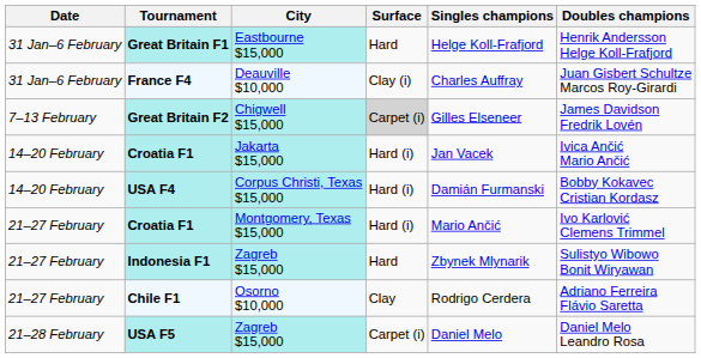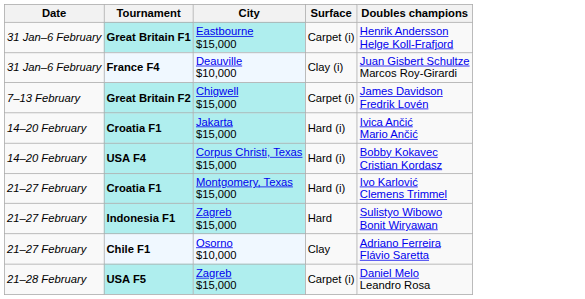 <table class="sortable wikitable" style="font-size:90%">
 <tr>
 <th>Date</th>
 <th>Tournament</th>
 <th>City</th>
 <th>Surface</th>
-<th>Singles champions</th>
 <th>Doubles champions</th>
 </tr>
 <tr>
 <td><em>31 Jan–6 February</em></td>
 <td style="background:#afeeee;"><strong>Great Britain F1</strong></td>
 <td style="background:#afeeee;"><a href='#'>Eastbourne</a> <br>$15,000</td>
-<td>Hard</td>
-<td> <a href='#'>Helge Koll-Frafjord</a></td>
+<td>Carpet (i)</td>
 <td> <a href='#'>Henrik Andersson</a> <br>  <a href='#'>Helge Koll-Frafjord</a></td>
 </tr>
 <tr>
 <td><em>31 Jan–6 February</em></td>
 <td style="background:#f0f8ff;"><strong>France F4</strong></td>
 <td style="background:#f0f8ff;"><a href='#'>Deauville</a> <br>$10,000</td>
 <td>Clay (i)</td>
-<td> <a href='#'>Charles Auffray</a></td>
 <td> <a href='#'>Juan Gisbert Schultze</a> <br>  Marcos Roy-Girardi</td>
 </tr>
 <tr>
 <td><em>7–13 February</em></td>
 <td style="background:#afeeee;"><strong>Great Britain F2</strong></td>
 <td style="background:#afeeee;"><a href='#'>Chigwell</a> <br>$15,000</td>
-<td style="background: lightgrey;">Carpet (i)</td>
-<td> <a href='#'>Gilles Elseneer</a></td>
+<td>Carpet (i)</td>
 <td> <a href='#'>James Davidson</a><br>  <a href='#'>Fredrik Lovén</a></td>
 </tr>
 <tr>
 <td><em>14–20 February</em></td>
 <td style="background:#afeeee;"><strong>Croatia F1</strong></td>
 <td style="background:#afeeee;"><a href='#'>Jakarta</a> <br>$15,000</td>
 <td>Hard (i)</td>
-<td> <a href='#'>Jan Vacek</a></td>
 <td> <a href='#'>Ivica Ančić</a> <br>  <a href='#'>Mario Ančić</a></td>
 </tr>
 <tr>
 <td><em>14–20 February</em></td>
 <td style="background:#afeeee;"><strong>USA F4</strong></td>
 <td style="background:#afeeee;"><a href='#'>Corpus Christi, Texas</a> <br>$15,000</td>
 <td>Hard (i)</td>
-<td> <a href='#'>Damián Furmanski</a></td>
 <td> <a href='#'>Bobby Kokavec</a> <br>  <a href='#'>Cristian Kordasz</a></td>
 </tr>
 <tr>
 <td><em>21–27 February</em></td>
 <td style="background:#afeeee;"><strong>Croatia F1</strong></td>
 <td style="background:#afeeee;"><a href='#'>Montgomery, Texas</a> <br>$15,000</td>
 <td>Hard (i)</td>
-<td> <a href='#'>Mario Ančić</a></td>
 <td> <a href='#'>Ivo Karlović</a> <br>  <a href='#'>Clemens Trimmel</a></td>
 </tr>
 <tr>
 <td><em>21–27 February</em></td>
 <td style="background:#afeeee;"><strong>Indonesia F1</strong></td>
 <td style="background:#afeeee;"><a href='#'>Zagreb</a> <br>$15,000</td>
 <td>Hard</td>
-<td> <a href='#'>Zbynek Mlynarik</a></td>
 <td> <a href='#'>Sulistyo Wibowo</a> <br>  <a href='#'>Bonit Wiryawan</a></td>
 </tr>
 <tr>
 <td><em>21–27 February</em></td>
 <td style="background:#f0f8ff;"><strong>Chile F1</strong></td>
 <td style="background:#f0f8ff;"><a href='#'>Osorno</a> <br>$10,000</td>
 <td>Clay</td>
-<td> Rodrigo Cerdera</td>
 <td> <a href='#'>Adriano Ferreira</a> <br>  <a href='#'>Flávio Saretta</a></td>
 </tr>
 <tr>
 <td><em>21–28 February</em></td>
 <td style="background:#afeeee;"><strong>USA F5</strong></td>
 <td style="background:#afeeee;"><a href='#'>Zagreb</a> <br>$15,000</td>
 <td>Carpet (i)</td>
-<td> <a href='#'>Daniel Melo</a></td>
 <td> <a href='#'>Daniel Melo</a> <br>  Leandro Rosa</td>
 </tr>
 </table>
